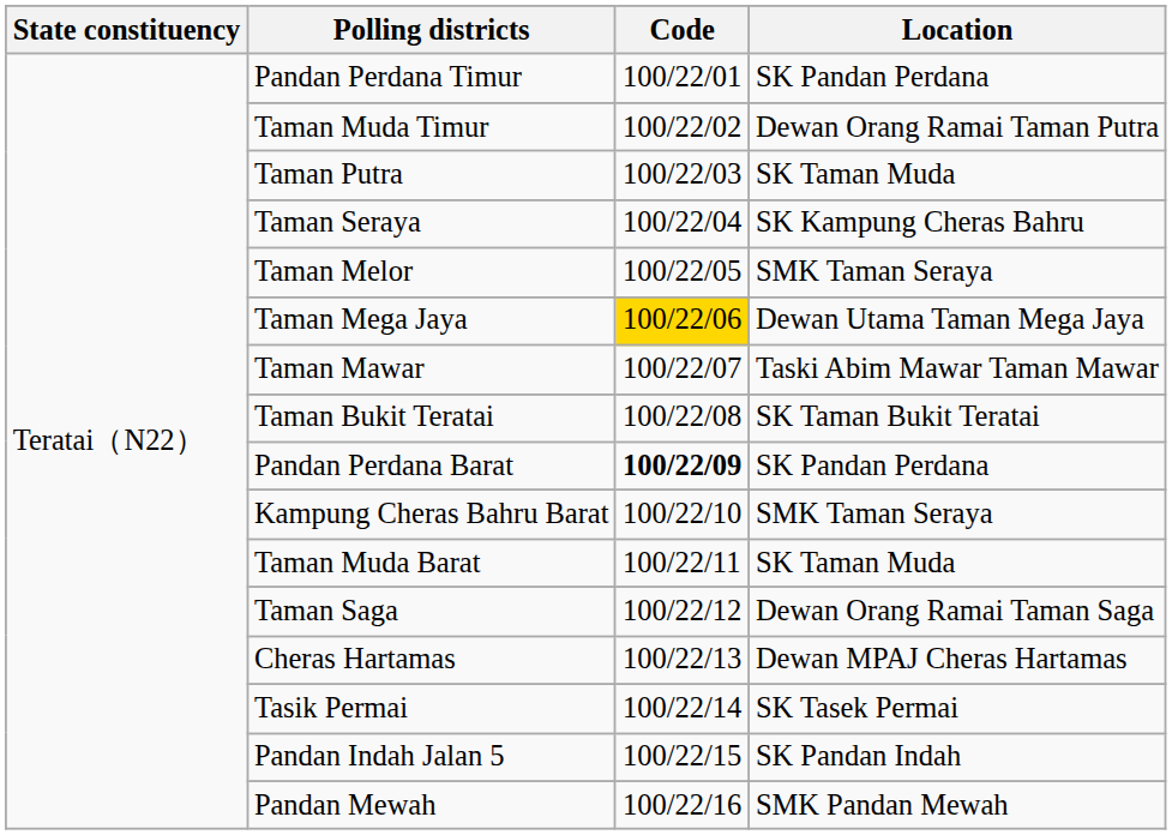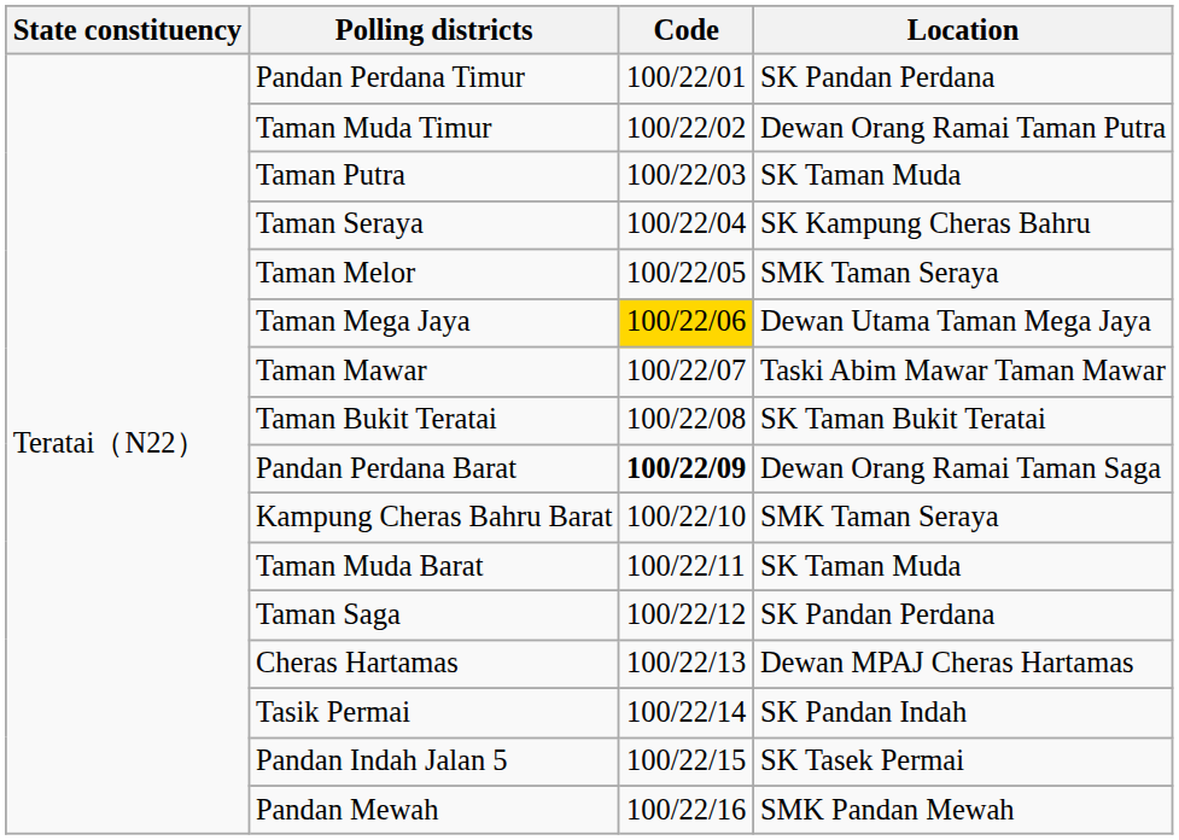 <table class="wikitable sortable mw-collapsible" style="white-space:nowrap;font-size:85%">
 <tr>
 <th>State constituency</th>
 <th>Polling districts</th>
 <th>Code</th>
 <th>Location</th>
 </tr>
 <tr>
 <td rowspan="16">Teratai（N22）</td>
 <td>Pandan Perdana Timur</td>
 <td>100/22/01</td>
 <td>SK Pandan Perdana</td>
 </tr>
 <tr>
 <td>Taman Muda Timur</td>
 <td>100/22/02</td>
 <td>Dewan Orang Ramai Taman Putra</td>
 </tr>
 <tr>
 <td>Taman Putra</td>
 <td>100/22/03</td>
 <td>SK Taman Muda</td>
 </tr>
 <tr>
 <td>Taman Seraya</td>
 <td>100/22/04</td>
 <td>SK Kampung Cheras Bahru</td>
 </tr>
 <tr>
 <td>Taman Melor</td>
 <td>100/22/05</td>
 <td>SMK Taman Seraya</td>
 </tr>
 <tr>
 <td>Taman Mega Jaya</td>
 <td style="background: gold;">100/22/06</td>
 <td>Dewan Utama Taman Mega Jaya</td>
 </tr>
 <tr>
 <td>Taman Mawar</td>
 <td>100/22/07</td>
 <td>Taski Abim Mawar Taman Mawar</td>
 </tr>
 <tr>
 <td>Taman Bukit Teratai</td>
 <td>100/22/08</td>
 <td>SK Taman Bukit Teratai</td>
 </tr>
 <tr>
 <td>Pandan Perdana Barat</td>
 <td><strong>100/22/09</strong></td>
-<td>SK Pandan Perdana</td>
+<td>Dewan Orang Ramai Taman Saga</td>
 </tr>
 <tr>
 <td>Kampung Cheras Bahru Barat</td>
 <td>100/22/10</td>
 <td>SMK Taman Seraya</td>
 </tr>
 <tr>
 <td>Taman Muda Barat</td>
 <td>100/22/11</td>
 <td>SK Taman Muda</td>
 </tr>
 <tr>
 <td>Taman Saga</td>
 <td>100/22/12</td>
-<td>Dewan Orang Ramai Taman Saga</td>
+<td>SK Pandan Perdana</td>
 </tr>
 <tr>
 <td>Cheras Hartamas</td>
 <td>100/22/13</td>
 <td>Dewan MPAJ Cheras Hartamas</td>
 </tr>
 <tr>
 <td>Tasik Permai</td>
 <td>100/22/14</td>
-<td>SK Tasek Permai</td>
+<td>SK Pandan Indah</td>
 </tr>
 <tr>
 <td>Pandan Indah Jalan 5</td>
 <td>100/22/15</td>
-<td>SK Pandan Indah</td>
+<td>SK Tasek Permai</td>
 </tr>
 <tr>
 <td>Pandan Mewah</td>
 <td>100/22/16</td>
 <td>SMK Pandan Mewah</td>
 </tr>
 </table>
